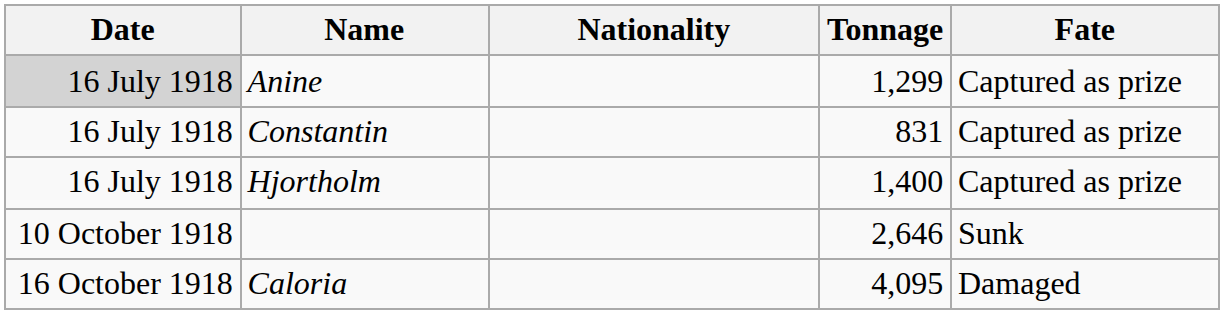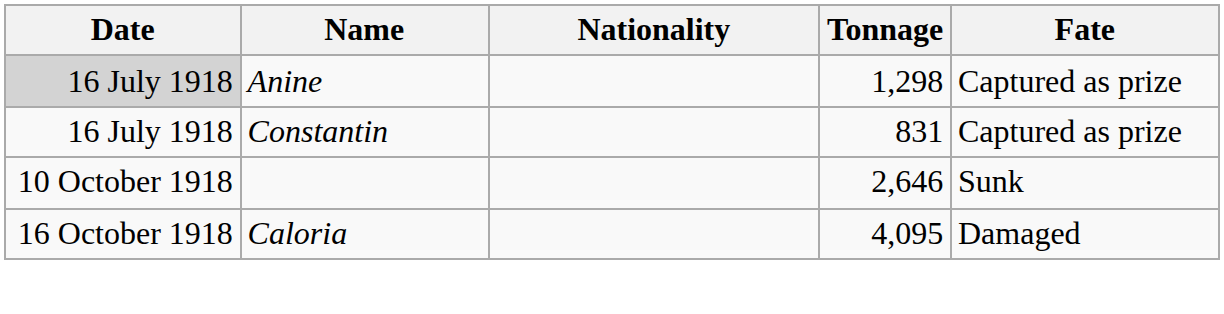 <table class="wikitable sortable">
 <tr>
 <th width="140px">Date</th>
 <th width="140px">Name</th>
 <th width="200px">Nationality</th>
 <th width="25px">Tonnage</th>
 <th width="160px">Fate</th>
 </tr>
 <tr>
 <td align="right" style="background: lightgrey;">16 July 1918</td>
 <td align="left"><em>Anine</em></td>
 <td align="left"></td>
-<td align="right">1,299</td>
+<td align="right">1,298</td>
 <td align="left">Captured as prize</td>
 </tr>
 <tr>
 <td align="right">16 July 1918</td>
 <td align="left"><em>Constantin</em></td>
 <td align="left"></td>
 <td align="right">831</td>
-<td align="left">Captured as prize</td>
-</tr>
-<tr>
-<td align="right">16 July 1918</td>
-<td align="left"><em>Hjortholm</em></td>
-<td align="left"></td>
-<td align="right">1,400</td>
 <td align="left">Captured as prize</td>
 </tr>
 <tr>
 <td align="right">10 October 1918</td>
 <td align="left"></td>
 <td align="left"></td>
 <td align="right">2,646</td>
 <td align="left">Sunk</td>
 </tr>
 <tr>
 <td align="right">16 October 1918</td>
 <td align="left"><em>Caloria</em></td>
 <td align="left"></td>
 <td align="right">4,095</td>
 <td align="left">Damaged</td>
 </tr>
 </table>
